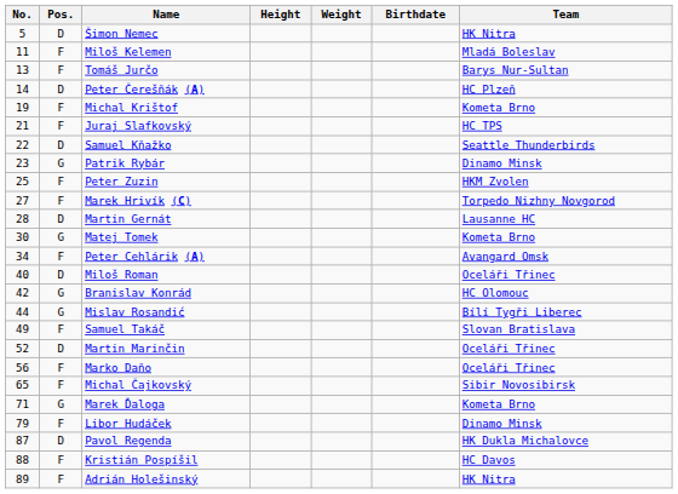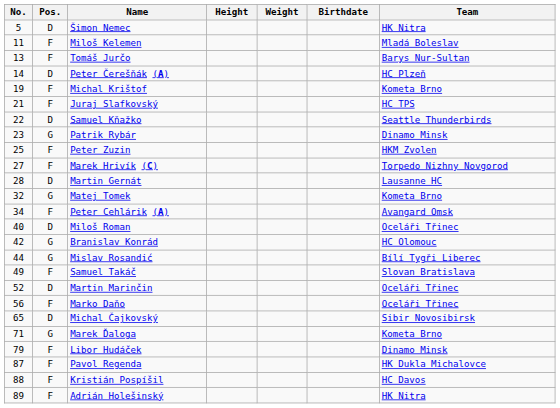 <table width="80%" class="wikitable sortable" style="font-size: 90%; text-align: center;">
 <tr>
 <th>No.</th>
 <th>Pos.</th>
 <th>Name</th>
 <th>Height</th>
 <th>Weight</th>
 <th>Birthdate</th>
 <th>Team</th>
 </tr>
 <tr>
 <td>5</td>
 <td>D</td>
 <td align=left><a href='#'>Šimon Nemec</a></td>
 <td></td>
 <td></td>
 <td align=right></td>
 <td style="text-align:left;"> <a href='#'>HK Nitra</a></td>
 </tr>
 <tr>
 <td>11</td>
 <td>F</td>
 <td align=left><a href='#'>Miloš Kelemen</a></td>
 <td></td>
 <td></td>
 <td align=right></td>
 <td style="text-align:left;"> <a href='#'>Mladá Boleslav</a></td>
 </tr>
 <tr>
 <td>13</td>
 <td>F</td>
 <td align=left><a href='#'>Tomáš Jurčo</a></td>
 <td></td>
 <td></td>
 <td align=right></td>
 <td style="text-align:left;"> <a href='#'>Barys Nur-Sultan</a></td>
 </tr>
 <tr>
 <td>14</td>
 <td>D</td>
 <td align=left><a href='#'>Peter Čerešňák</a> <a href='#'>(<strong>A</strong>)</a></td>
 <td></td>
 <td></td>
 <td align=right></td>
 <td style="text-align:left;"> <a href='#'>HC Plzeň</a></td>
 </tr>
 <tr>
 <td>19</td>
 <td>F</td>
 <td align=left><a href='#'>Michal Krištof</a></td>
 <td></td>
 <td></td>
 <td align=right></td>
 <td style="text-align:left;"> <a href='#'>Kometa Brno</a></td>
 </tr>
 <tr>
 <td>21</td>
 <td>F</td>
 <td align=left><a href='#'>Juraj Slafkovský</a></td>
 <td></td>
 <td></td>
 <td align=right></td>
 <td style="text-align:left;"> <a href='#'>HC TPS</a></td>
 </tr>
 <tr>
 <td>22</td>
 <td>D</td>
 <td align=left><a href='#'>Samuel Kňažko</a></td>
 <td></td>
 <td></td>
 <td align=right></td>
 <td style="text-align:left;"> <a href='#'>Seattle Thunderbirds</a></td>
 </tr>
 <tr>
 <td>23</td>
 <td>G</td>
 <td align=left><a href='#'>Patrik Rybár</a></td>
 <td></td>
 <td></td>
 <td align=right></td>
 <td style="text-align:left;"> <a href='#'>Dinamo Minsk</a></td>
 </tr>
 <tr>
 <td>25</td>
 <td>F</td>
 <td align=left><a href='#'>Peter Zuzin</a></td>
 <td></td>
 <td></td>
 <td align=right></td>
 <td style="text-align:left;"> <a href='#'>HKM Zvolen</a></td>
 </tr>
 <tr>
 <td>27</td>
 <td>F</td>
 <td align=left><a href='#'>Marek Hrivík</a> <a href='#'>(<strong>C</strong>)</a></td>
 <td></td>
 <td></td>
 <td align=right></td>
 <td style="text-align:left;"> <a href='#'>Torpedo Nizhny Novgorod</a></td>
 </tr>
 <tr>
 <td>28</td>
 <td>D</td>
 <td align=left><a href='#'>Martin Gernát</a></td>
 <td></td>
 <td></td>
 <td align=right></td>
 <td style="text-align:left;"> <a href='#'>Lausanne HC</a></td>
 </tr>
 <tr>
-<td>30</td>
+<td>32</td>
 <td>G</td>
 <td align=left><a href='#'>Matej Tomek</a></td>
 <td></td>
 <td></td>
 <td align=right></td>
 <td style="text-align:left;"> <a href='#'>Kometa Brno</a></td>
 </tr>
 <tr>
 <td>34</td>
 <td>F</td>
 <td align=left><a href='#'>Peter Cehlárik</a> <a href='#'>(<strong>A</strong>)</a></td>
 <td></td>
 <td></td>
 <td align=right></td>
 <td style="text-align:left;"> <a href='#'>Avangard Omsk</a></td>
 </tr>
 <tr>
 <td>40</td>
 <td>D</td>
 <td align=left><a href='#'>Miloš Roman</a></td>
 <td></td>
 <td></td>
 <td align=right></td>
 <td style="text-align:left;"> <a href='#'>Oceláři Třinec</a></td>
 </tr>
 <tr>
 <td>42</td>
 <td>G</td>
 <td align=left><a href='#'>Branislav Konrád</a></td>
 <td></td>
 <td></td>
 <td align=right></td>
 <td style="text-align:left;"> <a href='#'>HC Olomouc</a></td>
 </tr>
 <tr>
 <td>44</td>
 <td>G</td>
 <td align=left><a href='#'>Mislav Rosandić</a></td>
 <td></td>
 <td></td>
 <td align=right></td>
 <td style="text-align:left;"> <a href='#'>Bílí Tygři Liberec</a></td>
 </tr>
 <tr>
 <td>49</td>
 <td>F</td>
 <td align=left><a href='#'>Samuel Takáč</a></td>
 <td></td>
 <td></td>
 <td align=right></td>
 <td style="text-align:left;"> <a href='#'>Slovan Bratislava</a></td>
 </tr>
 <tr>
 <td>52</td>
 <td>D</td>
 <td align=left><a href='#'>Martin Marinčin</a></td>
 <td></td>
 <td></td>
 <td align=right></td>
 <td style="text-align:left;"> <a href='#'>Oceláři Třinec</a></td>
 </tr>
 <tr>
 <td>56</td>
 <td>F</td>
 <td align=left><a href='#'>Marko Daňo</a></td>
 <td></td>
 <td></td>
 <td align=right></td>
 <td style="text-align:left;"> <a href='#'>Oceláři Třinec</a></td>
 </tr>
 <tr>
 <td>65</td>
-<td>F</td>
+<td>D</td>
 <td align=left><a href='#'>Michal Čajkovský</a></td>
 <td></td>
 <td></td>
 <td align=right></td>
 <td style="text-align:left;"> <a href='#'>Sibir Novosibirsk</a></td>
 </tr>
 <tr>
 <td>71</td>
 <td>G</td>
 <td align=left><a href='#'>Marek Ďaloga</a></td>
 <td></td>
 <td></td>
 <td align=right></td>
 <td style="text-align:left;"> <a href='#'>Kometa Brno</a></td>
 </tr>
 <tr>
 <td>79</td>
 <td>F</td>
 <td align=left><a href='#'>Libor Hudáček</a></td>
 <td></td>
 <td></td>
 <td align=right></td>
 <td style="text-align:left;"> <a href='#'>Dinamo Minsk</a></td>
 </tr>
 <tr>
 <td>87</td>
-<td>D</td>
+<td>F</td>
 <td align=left><a href='#'>Pavol Regenda</a></td>
 <td></td>
 <td></td>
 <td align=right></td>
 <td style="text-align:left;"> <a href='#'>HK Dukla Michalovce</a></td>
 </tr>
 <tr>
 <td>88</td>
 <td>F</td>
 <td align=left><a href='#'>Kristián Pospíšil</a></td>
 <td></td>
 <td></td>
 <td align=right></td>
 <td style="text-align:left;"> <a href='#'>HC Davos</a></td>
 </tr>
 <tr>
 <td>89</td>
 <td>F</td>
 <td align=left><a href='#'>Adrián Holešinský</a></td>
 <td></td>
 <td></td>
 <td align=right></td>
 <td style="text-align:left;"> <a href='#'>HK Nitra</a></td>
 </tr>
 </table>
